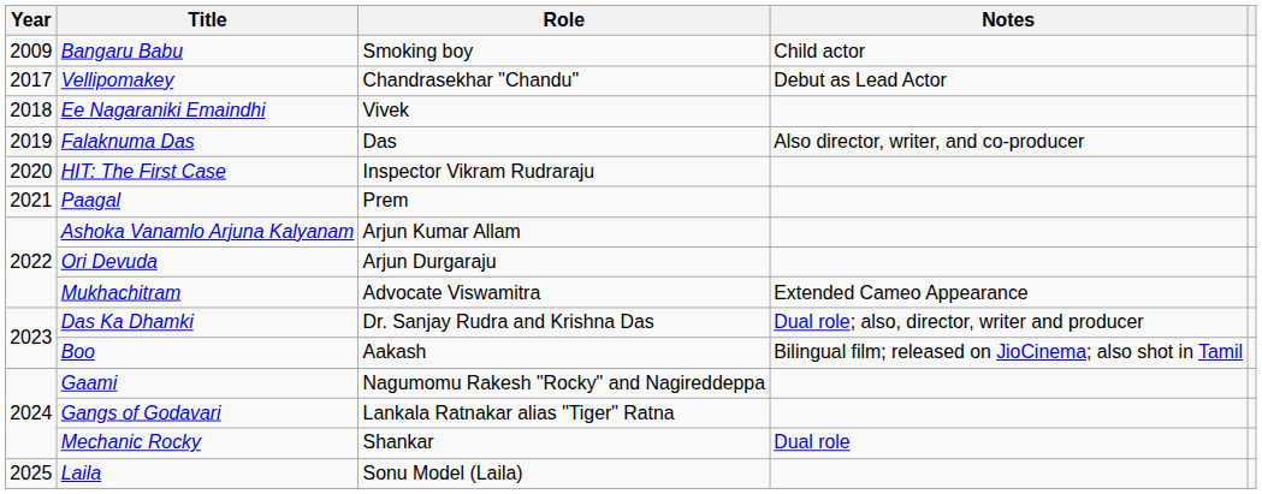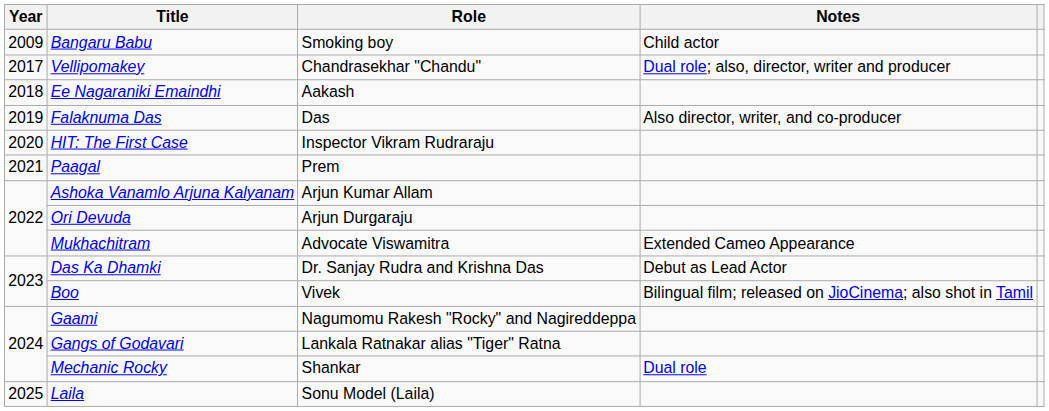 <table class="wikitable sortable">
 <tr>
 <th scope="col">Year</th>
 <th scope="col">Title</th>
 <th scope="col">Role</th>
 <th scope="col" class="unsortable">Notes</th>
 <th scope="col" class="unsortable"></th>
 </tr>
 <tr>
 <td>2009</td>
 <td><em><a href='#'>Bangaru Babu</a></em></td>
 <td>Smoking boy</td>
 <td>Child actor</td>
 <td style="text-align:center;"></td>
 </tr>
 <tr>
 <td>2017</td>
 <td><em><a href='#'>Vellipomakey</a></em></td>
 <td>Chandrasekhar "Chandu"</td>
-<td>Debut as Lead Actor</td>
+<td><a href='#'>Dual role</a>; also, director, writer and producer</td>
 <td style="text-align:center;"></td>
 </tr>
 <tr>
 <td>2018</td>
 <td><em><a href='#'>Ee Nagaraniki Emaindhi</a></em></td>
-<td>Vivek</td>
+<td>Aakash</td>
 <td></td>
 <td style="text-align:center;"></td>
 </tr>
 <tr>
 <td>2019</td>
 <td><em><a href='#'>Falaknuma Das</a></em></td>
 <td>Das</td>
 <td>Also director, writer, and co-producer</td>
 <td style="text-align:center;"></td>
 </tr>
 <tr>
 <td>2020</td>
 <td><em><a href='#'>HIT: The First Case</a></em></td>
 <td>Inspector Vikram Rudraraju</td>
 <td></td>
 <td style="text-align:center;"></td>
 </tr>
 <tr>
 <td>2021</td>
 <td><em><a href='#'>Paagal</a></em></td>
 <td>Prem</td>
 <td></td>
 <td style="text-align:center;"></td>
 </tr>
 <tr>
 <td rowspan="3">2022</td>
 <td><em><a href='#'>Ashoka Vanamlo Arjuna Kalyanam</a></em></td>
 <td>Arjun Kumar Allam</td>
 <td></td>
 <td style="text-align:center;"></td>
 </tr>
 <tr>
 <td><em><a href='#'>Ori Devuda</a></em></td>
 <td>Arjun Durgaraju</td>
 <td></td>
 <td style="text-align:center;"></td>
 </tr>
 <tr>
 <td><em><a href='#'>Mukhachitram</a></em></td>
 <td>Advocate Viswamitra</td>
 <td>Extended Cameo Appearance</td>
 <td style="text-align:center;"></td>
 </tr>
 <tr>
 <td rowspan="2">2023</td>
 <td><em><a href='#'>Das Ka Dhamki</a></em></td>
 <td>Dr. Sanjay Rudra and Krishna Das</td>
-<td><a href='#'>Dual role</a>; also, director, writer and producer</td>
+<td>Debut as Lead Actor</td>
 <td style="text-align:center;"></td>
 </tr>
 <tr>
 <td><em><a href='#'>Boo</a></em></td>
-<td>Aakash</td>
+<td>Vivek</td>
 <td>Bilingual film; released on <a href='#'>JioCinema</a>; also shot in <a href='#'>Tamil</a></td>
 <td style="text-align:center;"></td>
 </tr>
 <tr>
 <td rowspan="3">2024</td>
 <td><em><a href='#'>Gaami</a></em></td>
 <td>Nagumomu Rakesh "Rocky" and Nagireddeppa</td>
 <td></td>
 <td style="text-align:center;"></td>
 </tr>
 <tr>
 <td><em><a href='#'>Gangs of Godavari</a></em></td>
 <td>Lankala Ratnakar alias "Tiger" Ratna</td>
 <td></td>
 <td style="text-align:center;"></td>
 </tr>
 <tr>
 <td><em><a href='#'>Mechanic Rocky</a></em></td>
 <td>Shankar</td>
 <td><a href='#'>Dual role</a></td>
 <td style="text-align:center;"></td>
 </tr>
 <tr>
 <td rowspan="1">2025</td>
 <td><em><a href='#'>Laila</a></em></td>
 <td>Sonu Model (Laila)</td>
 <td></td>
 <td style="text-align:center;"></td>
 </tr>
 </table>
